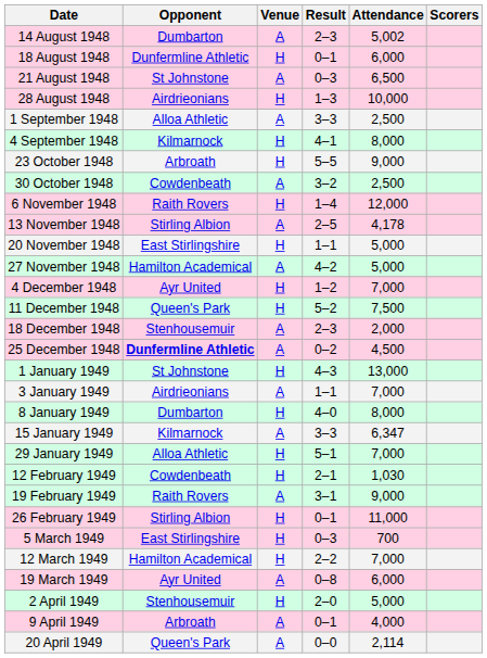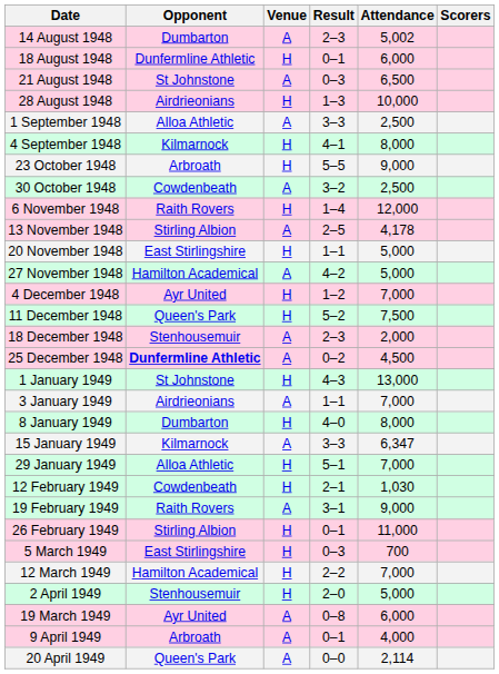 <table class="wikitable sortable" style="font-size:95%; text-align:center">
 <tr>
 <th>Date</th>
 <th>Opponent</th>
 <th>Venue</th>
 <th>Result</th>
 <th>Attendance</th>
 <th>Scorers</th>
 </tr>
 <tr bgcolor = "#ffd0e3">
 <td>14 August 1948</td>
 <td><a href='#'>Dumbarton</a></td>
 <td><a href='#'>A</a></td>
 <td>2–3</td>
 <td>5,002</td>
 <td></td>
 </tr>
 <tr bgcolor = "#ffd0e3">
 <td>18 August 1948</td>
 <td><a href='#'>Dunfermline Athletic</a></td>
 <td><a href='#'>H</a></td>
 <td>0–1</td>
 <td>6,000</td>
 <td></td>
 </tr>
 <tr bgcolor = "#ffd0e3">
 <td>21 August 1948</td>
 <td><a href='#'>St Johnstone</a></td>
 <td><a href='#'>A</a></td>
 <td>0–3</td>
 <td>6,500</td>
 <td></td>
 </tr>
 <tr bgcolor = "#ffd0e3">
 <td>28 August 1948</td>
 <td><a href='#'>Airdrieonians</a></td>
 <td><a href='#'>H</a></td>
 <td>1–3</td>
 <td>10,000</td>
 <td></td>
 </tr>
 <tr bgcolor = "#f3f3f3">
 <td>1 September 1948</td>
 <td><a href='#'>Alloa Athletic</a></td>
 <td><a href='#'>A</a></td>
 <td>3–3</td>
 <td>2,500</td>
 <td></td>
 </tr>
 <tr bgcolor = "#d0ffe3">
 <td>4 September 1948</td>
 <td><a href='#'>Kilmarnock</a></td>
 <td><a href='#'>H</a></td>
 <td>4–1</td>
 <td>8,000</td>
 <td></td>
 </tr>
 <tr bgcolor = "#f3f3f3">
 <td>23 October 1948</td>
 <td><a href='#'>Arbroath</a></td>
 <td><a href='#'>H</a></td>
 <td>5–5</td>
 <td>9,000</td>
 <td></td>
 </tr>
 <tr bgcolor = "#d0ffe3">
 <td>30 October 1948</td>
 <td><a href='#'>Cowdenbeath</a></td>
 <td><a href='#'>A</a></td>
 <td>3–2</td>
 <td>2,500</td>
 <td></td>
 </tr>
 <tr bgcolor = "#ffd0e3">
 <td>6 November 1948</td>
 <td><a href='#'>Raith Rovers</a></td>
 <td><a href='#'>H</a></td>
 <td>1–4</td>
 <td>12,000</td>
 <td></td>
 </tr>
 <tr bgcolor = "#ffd0e3">
 <td>13 November 1948</td>
 <td><a href='#'>Stirling Albion</a></td>
 <td><a href='#'>A</a></td>
 <td>2–5</td>
 <td>4,178</td>
 <td></td>
 </tr>
 <tr bgcolor = "#f3f3f3">
 <td>20 November 1948</td>
 <td><a href='#'>East Stirlingshire</a></td>
 <td><a href='#'>H</a></td>
 <td>1–1</td>
 <td>5,000</td>
 <td></td>
 </tr>
 <tr bgcolor = "#d0ffe3">
 <td>27 November 1948</td>
 <td><a href='#'>Hamilton Academical</a></td>
 <td><a href='#'>A</a></td>
 <td>4–2</td>
 <td>5,000</td>
 <td></td>
 </tr>
 <tr bgcolor = "#ffd0e3">
 <td>4 December 1948</td>
 <td><a href='#'>Ayr United</a></td>
 <td><a href='#'>H</a></td>
 <td>1–2</td>
 <td>7,000</td>
 <td></td>
 </tr>
 <tr bgcolor = "#d0ffe3">
 <td>11 December 1948</td>
 <td><a href='#'>Queen's Park</a></td>
 <td><a href='#'>H</a></td>
 <td>5–2</td>
 <td>7,500</td>
 <td></td>
 </tr>
 <tr bgcolor = "#ffd0e3">
 <td>18 December 1948</td>
 <td><a href='#'>Stenhousemuir</a></td>
 <td><a href='#'>A</a></td>
 <td>2–3</td>
 <td>2,000</td>
 <td></td>
 </tr>
 <tr bgcolor = "#ffd0e3">
 <td>25 December 1948</td>
 <td><strong><a href='#'>Dunfermline Athletic</a></strong></td>
 <td><a href='#'>A</a></td>
 <td>0–2</td>
 <td>4,500</td>
 <td></td>
 </tr>
 <tr bgcolor = "#d0ffe3">
 <td>1 January 1949</td>
 <td><a href='#'>St Johnstone</a></td>
 <td><a href='#'>H</a></td>
 <td>4–3</td>
 <td>13,000</td>
 <td></td>
 </tr>
 <tr bgcolor = "#f3f3f3">
 <td>3 January 1949</td>
 <td><a href='#'>Airdrieonians</a></td>
 <td><a href='#'>A</a></td>
 <td>1–1</td>
 <td>7,000</td>
 <td></td>
 </tr>
 <tr bgcolor = "#d0ffe3">
 <td>8 January 1949</td>
 <td><a href='#'>Dumbarton</a></td>
 <td><a href='#'>H</a></td>
 <td>4–0</td>
 <td>8,000</td>
 <td></td>
 </tr>
 <tr bgcolor = "#f3f3f3">
 <td>15 January 1949</td>
 <td><a href='#'>Kilmarnock</a></td>
 <td><a href='#'>A</a></td>
 <td>3–3</td>
 <td>6,347</td>
 <td></td>
 </tr>
 <tr bgcolor = "#d0ffe3">
 <td>29 January 1949</td>
 <td><a href='#'>Alloa Athletic</a></td>
 <td><a href='#'>H</a></td>
 <td>5–1</td>
 <td>7,000</td>
 <td></td>
 </tr>
 <tr bgcolor = "#d0ffe3">
 <td>12 February 1949</td>
 <td><a href='#'>Cowdenbeath</a></td>
 <td><a href='#'>H</a></td>
 <td>2–1</td>
 <td>1,030</td>
 <td></td>
 </tr>
 <tr bgcolor = "#d0ffe3">
 <td>19 February 1949</td>
 <td><a href='#'>Raith Rovers</a></td>
 <td><a href='#'>A</a></td>
 <td>3–1</td>
 <td>9,000</td>
 <td></td>
 </tr>
 <tr bgcolor = "#ffd0e3">
 <td>26 February 1949</td>
 <td><a href='#'>Stirling Albion</a></td>
 <td><a href='#'>H</a></td>
 <td>0–1</td>
 <td>11,000</td>
 <td></td>
 </tr>
 <tr bgcolor = "#ffd0e3">
 <td>5 March 1949</td>
 <td><a href='#'>East Stirlingshire</a></td>
 <td><a href='#'>H</a></td>
 <td>0–3</td>
 <td>700</td>
 <td></td>
 </tr>
 <tr bgcolor = "#f3f3f3">
 <td>12 March 1949</td>
 <td><a href='#'>Hamilton Academical</a></td>
 <td><a href='#'>H</a></td>
 <td>2–2</td>
 <td>7,000</td>
 <td></td>
 </tr>
+<tr bgcolor = "#d0ffe3">
+<td>2 April 1949</td>
+<td><a href='#'>Stenhousemuir</a></td>
+<td><a href='#'>H</a></td>
+<td>2–0</td>
+<td>5,000</td>
+<td></td>
+</tr>
 <tr bgcolor = "#ffd0e3">
 <td>19 March 1949</td>
 <td><a href='#'>Ayr United</a></td>
 <td><a href='#'>A</a></td>
 <td>0–8</td>
 <td>6,000</td>
-<td></td>
-</tr>
-<tr bgcolor = "#d0ffe3">
-<td>2 April 1949</td>
-<td><a href='#'>Stenhousemuir</a></td>
-<td><a href='#'>H</a></td>
-<td>2–0</td>
-<td>5,000</td>
 <td></td>
 </tr>
 <tr bgcolor = "#ffd0e3">
 <td>9 April 1949</td>
 <td><a href='#'>Arbroath</a></td>
 <td><a href='#'>A</a></td>
 <td>0–1</td>
 <td>4,000</td>
 <td></td>
 </tr>
 <tr bgcolor = "#f3f3f3">
 <td>20 April 1949</td>
 <td><a href='#'>Queen's Park</a></td>
 <td><a href='#'>A</a></td>
 <td>0–0</td>
 <td>2,114</td>
 <td></td>
 </tr>
 </table>
